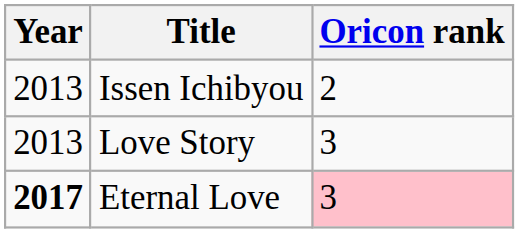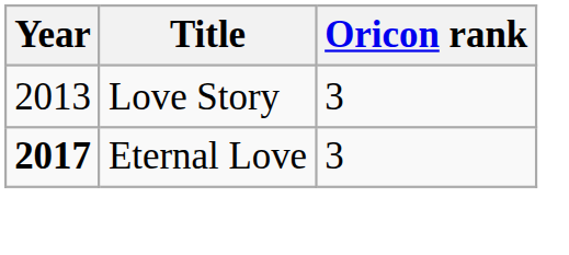 <table class="wikitable">
 <tr>
 <th>Year</th>
 <th>Title</th>
 <th><a href='#'>Oricon</a> rank</th>
-</tr>
-<tr>
-<td>2013</td>
-<td>Issen Ichibyou</td>
-<td>2</td>
 </tr>
 <tr>
 <td>2013</td>
 <td>Love Story</td>
 <td>3</td>
 </tr>
 <tr>
 <td><strong>2017</strong></td>
 <td>Eternal Love</td>
-<td style="background: pink;">3</td>
+<td>3</td>
 </tr>
 </table>
